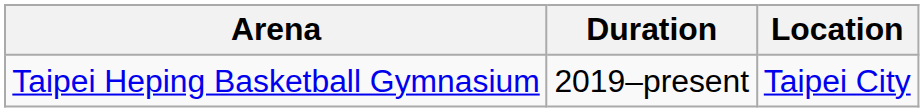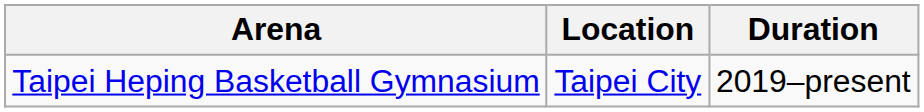 <table class="wikitable">
 <tr>
 <th>Arena</th>
+<th>Location</th>
 <th>Duration</th>
-<th>Location</th>
 </tr>
 <tr>
 <td><a href='#'>Taipei Heping Basketball Gymnasium</a></td>
+<td><a href='#'>Taipei City</a></td>
 <td style="text-align:center;">2019–present</td>
-<td><a href='#'>Taipei City</a></td>
 </tr>
 </table>
